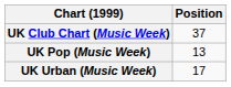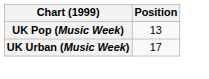 <table class="wikitable sortable plainrowheaders" style="text-align:center">
 <tr>
 <th>Chart (1999)</th>
 <th>Position</th>
-</tr>
-<tr>
-<th scope="row">UK <a href='#'>Club Chart</a> (<em><a href='#'>Music Week</a></em>)</th>
-<td>37</td>
 </tr>
 <tr>
 <th scope="row">UK Pop (<em>Music Week</em>)</th>
 <td>13</td>
 </tr>
 <tr>
 <th scope="row">UK Urban (<em>Music Week</em>)</th>
 <td>17</td>
 </tr>
 </table>
